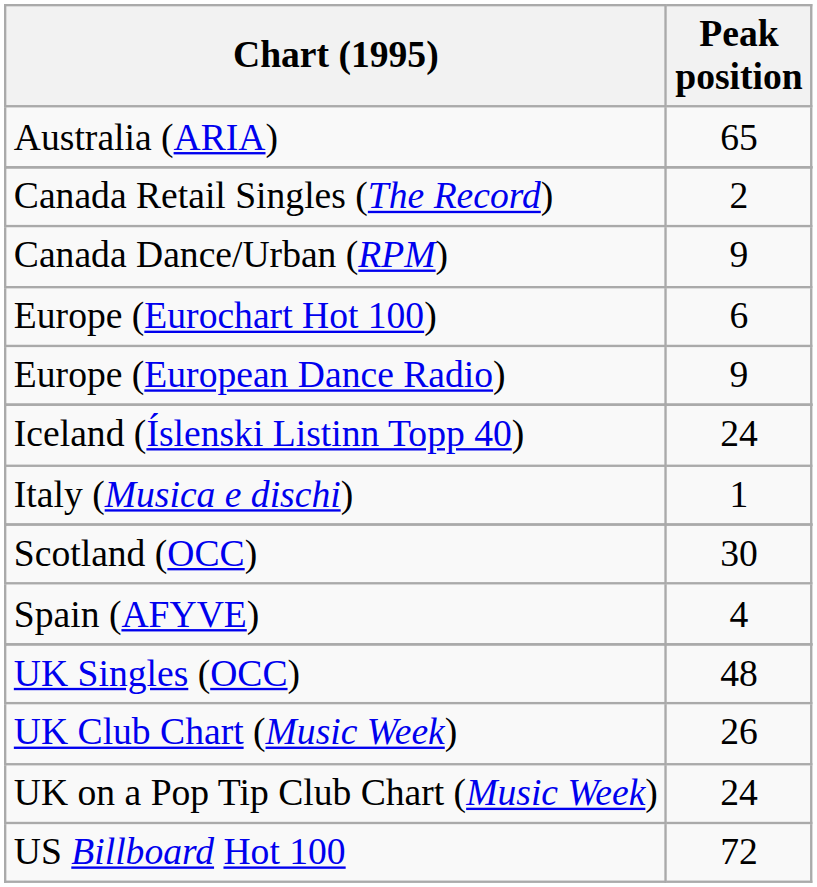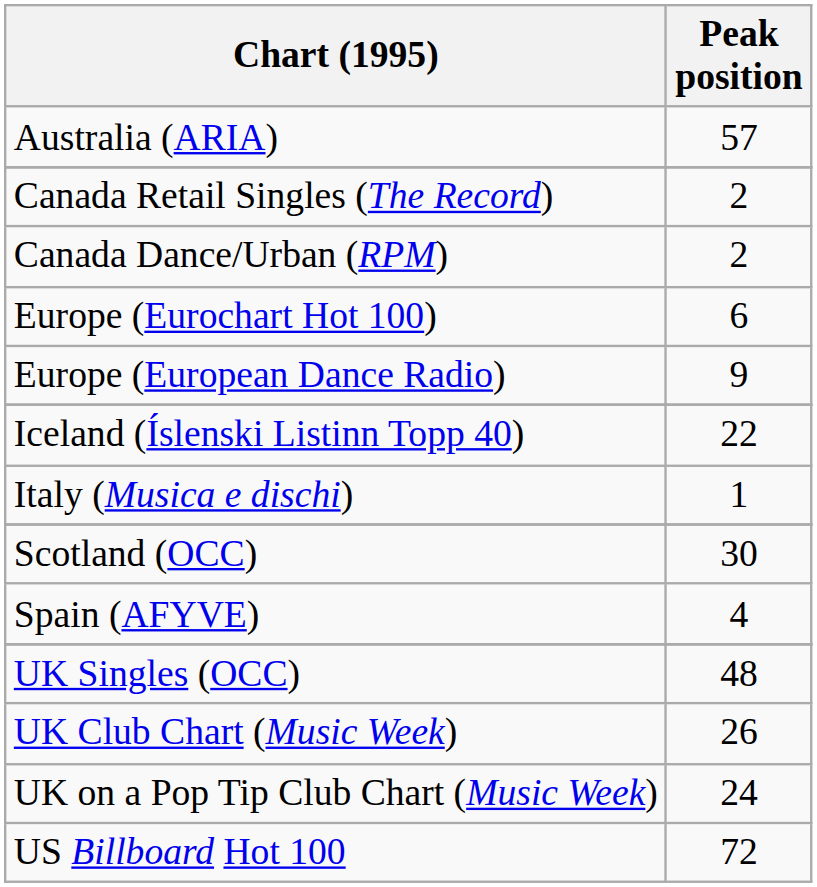 <table class="wikitable sortable">
 <tr>
 <th>Chart (1995)</th>
 <th>Peak<br>position</th>
 </tr>
 <tr>
 <td>Australia (<a href='#'>ARIA</a>)</td>
-<td align="center">65</td>
+<td align="center">57</td>
 </tr>
 <tr>
 </tr>
 <tr>
 </tr>
 <tr>
 </tr>
 <tr>
 <td>Canada Retail Singles (<em><a href='#'>The Record</a></em>)</td>
 <td align="center">2</td>
 </tr>
 <tr>
 <td>Canada Dance/Urban (<em><a href='#'>RPM</a></em>)</td>
-<td align="center">9</td>
+<td align="center">2</td>
 </tr>
 <tr>
 <td>Europe (<a href='#'>Eurochart Hot 100</a>)</td>
 <td align="center">6</td>
 </tr>
 <tr>
 <td>Europe (<a href='#'>European Dance Radio</a>)</td>
 <td align="center">9</td>
 </tr>
 <tr>
 </tr>
 <tr>
 </tr>
 <tr>
 <td>Iceland (<a href='#'>Íslenski Listinn Topp 40</a>)</td>
-<td align="center">24</td>
+<td align="center">22</td>
 </tr>
 <tr>
 <td>Italy (<em><a href='#'>Musica e dischi</a></em>)</td>
 <td align="center">1</td>
 </tr>
 <tr>
 </tr>
 <tr>
 </tr>
 <tr>
 </tr>
 <tr>
 <td>Scotland (<a href='#'>OCC</a>)</td>
 <td align="center">30</td>
 </tr>
 <tr>
 <td>Spain (<a href='#'>AFYVE</a>)</td>
 <td align="center">4</td>
 </tr>
 <tr>
 </tr>
 <tr>
 <td><a href='#'>UK Singles</a> (<a href='#'>OCC</a>)</td>
 <td align="center">48</td>
 </tr>
 <tr>
 <td><a href='#'>UK Club Chart</a> (<em><a href='#'>Music Week</a></em>)</td>
 <td align="center">26</td>
 </tr>
 <tr>
 <td>UK on a Pop Tip Club Chart (<em><a href='#'>Music Week</a></em>)</td>
 <td align="center">24</td>
 </tr>
 <tr>
 <td>US <em><a href='#'>Billboard</a></em> <a href='#'>Hot 100</a></td>
 <td align="center">72</td>
 </tr>
 </table>
